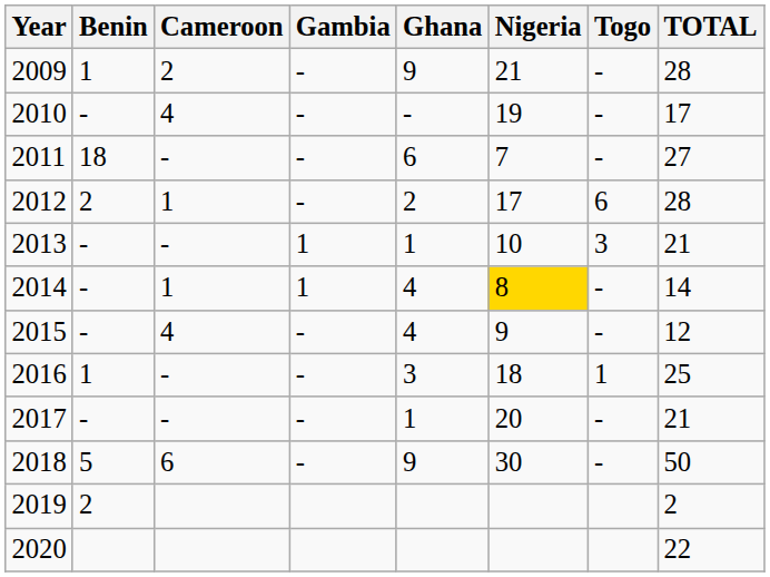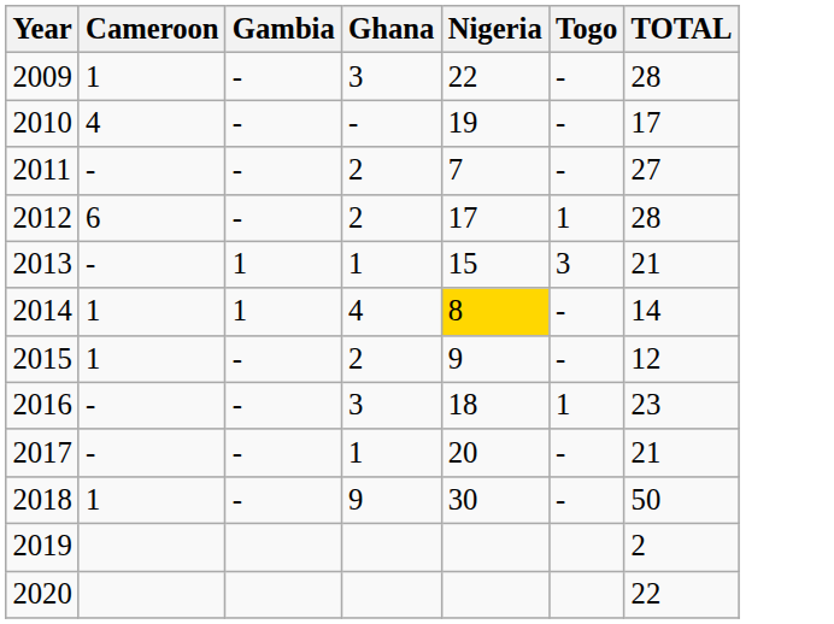 <table class="wikitable sortable collapsible">
 <tr style="text-align:left;"|>
 <th>Year</th>
-<th>Benin</th>
 <th>Cameroon</th>
 <th>Gambia</th>
 <th>Ghana</th>
 <th>Nigeria</th>
 <th>Togo</th>
 <th>TOTAL</th>
 </tr>
 <tr>
 <td>2009</td>
 <td>1</td>
-<td>2</td>
 <td>-</td>
-<td>9</td>
-<td>21</td>
+<td>3</td>
+<td>22</td>
 <td>-</td>
 <td>28</td>
 </tr>
 <tr>
 <td>2010</td>
-<td>-</td>
 <td>4</td>
 <td>-</td>
 <td>-</td>
 <td>19</td>
 <td>-</td>
 <td>17</td>
 </tr>
 <tr>
 <td>2011</td>
-<td>18</td>
 <td>-</td>
 <td>-</td>
-<td>6</td>
+<td>2</td>
 <td>7</td>
 <td>-</td>
 <td>27</td>
 </tr>
 <tr>
 <td>2012</td>
-<td>2</td>
-<td>1</td>
+<td>6</td>
 <td>-</td>
 <td>2</td>
 <td>17</td>
-<td>6</td>
+<td>1</td>
 <td>28</td>
 </tr>
 <tr>
 <td>2013</td>
 <td>-</td>
-<td>-</td>
 <td>1</td>
 <td>1</td>
-<td>10</td>
+<td>15</td>
 <td>3</td>
 <td>21</td>
 </tr>
 <tr>
 <td>2014</td>
-<td>-</td>
 <td>1</td>
 <td>1</td>
 <td>4</td>
 <td style="background: gold;">8</td>
 <td>-</td>
 <td>14</td>
 </tr>
 <tr>
 <td>2015</td>
+<td>1</td>
 <td>-</td>
-<td>4</td>
-<td>-</td>
-<td>4</td>
+<td>2</td>
 <td>9</td>
 <td>-</td>
 <td>12</td>
 </tr>
 <tr>
 <td>2016</td>
-<td>1</td>
 <td>-</td>
 <td>-</td>
 <td>3</td>
 <td>18</td>
 <td>1</td>
-<td>25</td>
+<td>23</td>
 </tr>
 <tr>
 <td>2017</td>
-<td>-</td>
 <td>-</td>
 <td>-</td>
 <td>1</td>
 <td>20</td>
 <td>-</td>
 <td>21</td>
 </tr>
 <tr>
 <td>2018</td>
-<td>5</td>
-<td>6</td>
+<td>1</td>
 <td>-</td>
 <td>9</td>
 <td>30</td>
 <td>-</td>
 <td>50</td>
 </tr>
 <tr>
 <td>2019</td>
-<td>2</td>
 <td></td>
 <td></td>
 <td></td>
 <td></td>
 <td></td>
 <td>2</td>
 </tr>
 <tr>
 <td>2020</td>
 <td></td>
 <td></td>
 <td></td>
 <td></td>
 <td></td>
-<td></td>
 <td>22</td>
 </tr>
 </table>
